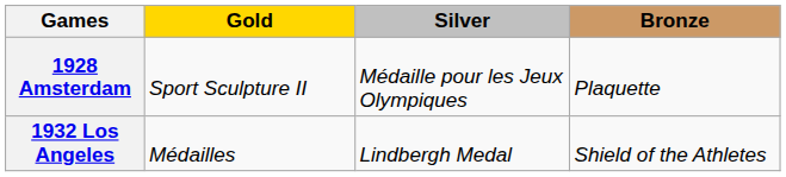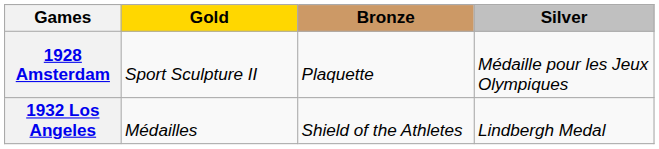 <table class="wikitable sortable plainrowheaders">
 <tr>
 <th scope="col" style="width:105px;">Games</th>
 <th scope="col" style="background-color:gold; width:180px;">Gold</th>
+<th scope="col" style="background-color:#cc9966; width:180px;">Bronze</th>
 <th scope="col" style="background-color:silver; width:180px;">Silver</th>
-<th scope="col" style="background-color:#cc9966; width:180px;">Bronze</th>
 </tr>
 <tr>
 <th scope="row"><a href='#'>1928 Amsterdam</a></th>
 <td><br><em>Sport Sculpture II</em></td>
+<td><br><em>Plaquette</em></td>
 <td><br><em>Médaille pour les Jeux Olympiques</em></td>
-<td><br><em>Plaquette</em></td>
 </tr>
 <tr>
 <th scope="row"><a href='#'>1932 Los Angeles</a></th>
 <td><br><em>Médailles</em></td>
+<td><br><em>Shield of the Athletes</em></td>
 <td><br><em>Lindbergh Medal</em></td>
-<td><br><em>Shield of the Athletes</em></td>
 </tr>
 </table>
